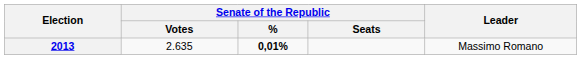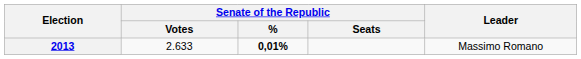 <table class="wikitable" style="text-align:center; width=75%">
 <tr>
 <th width=10% rowspan="2">Election</th>
 <th colspan="3"><a href='#'>Senate of the Republic</a></th>
 <th width=13% rowspan="2">Leader</th>
 </tr>
 <tr>
 <th width=10%>Votes</th>
 <th width=6%>%</th>
 <th width=10%>Seats</th>
 </tr>
 <tr>
 <th><a href='#'>2013</a></th>
-<td>2.635</td>
+<td>2.633</td>
 <td><strong>0,01%</strong></td>
 <td></td>
 <td>Massimo Romano</td>
 </tr>
 </table>
